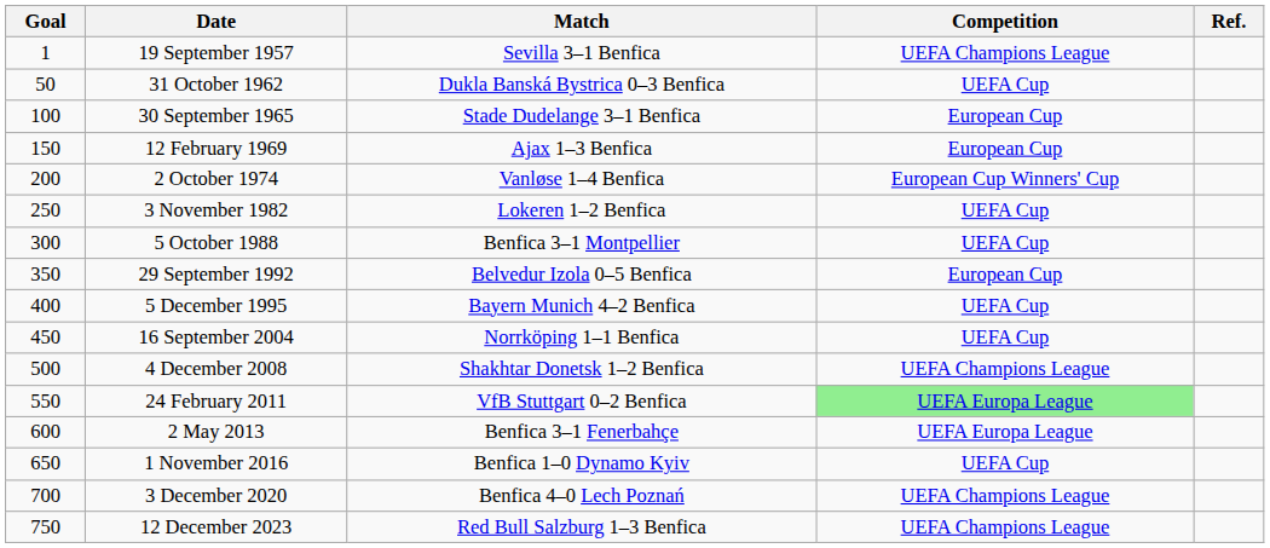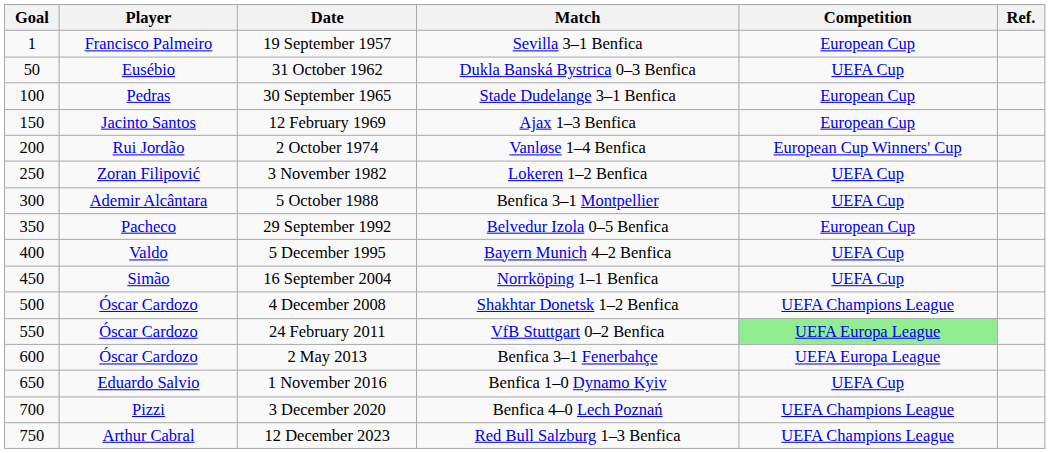 <table class="wikitable unsortable" style="text-align:center; width:80%;">
 <tr>
 <th>Goal</th>
+<th>Player</th>
 <th>Date</th>
 <th>Match</th>
 <th>Competition</th>
 <th>Ref.</th>
 </tr>
 <tr>
 <td>1</td>
+<td> <a href='#'>Francisco Palmeiro</a></td>
 <td>19 September 1957</td>
 <td> <a href='#'>Sevilla</a> 3–1 Benfica</td>
-<td><a href='#'>UEFA Champions League</a></td>
+<td><a href='#'>European Cup</a></td>
 <td></td>
 </tr>
 <tr>
 <td>50</td>
+<td> <a href='#'>Eusébio</a></td>
 <td>31 October 1962</td>
 <td> <a href='#'>Dukla Banská Bystrica</a> 0–3 Benfica</td>
 <td><a href='#'>UEFA Cup</a></td>
 <td></td>
 </tr>
 <tr>
 <td>100</td>
+<td> <a href='#'>Pedras</a></td>
 <td>30 September 1965</td>
 <td> <a href='#'>Stade Dudelange</a> 3–1 Benfica</td>
 <td><a href='#'>European Cup</a></td>
 <td></td>
 </tr>
 <tr>
 <td>150</td>
+<td> <a href='#'>Jacinto Santos</a></td>
 <td>12 February 1969</td>
 <td> <a href='#'>Ajax</a> 1–3 Benfica</td>
 <td><a href='#'>European Cup</a></td>
 <td></td>
 </tr>
 <tr>
 <td>200</td>
+<td> <a href='#'>Rui Jordão</a></td>
 <td>2 October 1974</td>
 <td> <a href='#'>Vanløse</a> 1–4 Benfica</td>
 <td><a href='#'>European Cup Winners' Cup</a></td>
 <td></td>
 </tr>
 <tr>
 <td>250</td>
+<td> <a href='#'>Zoran Filipović</a></td>
 <td>3 November 1982</td>
 <td> <a href='#'>Lokeren</a> 1–2 Benfica</td>
 <td><a href='#'>UEFA Cup</a></td>
 <td></td>
 </tr>
 <tr>
 <td>300</td>
+<td> <a href='#'>Ademir Alcântara</a></td>
 <td>5 October 1988</td>
 <td>Benfica 3–1 <a href='#'>Montpellier</a> </td>
 <td><a href='#'>UEFA Cup</a></td>
 <td></td>
 </tr>
 <tr>
 <td>350</td>
+<td> <a href='#'>Pacheco</a></td>
 <td>29 September 1992</td>
 <td> <a href='#'>Belvedur Izola</a> 0–5 Benfica</td>
 <td><a href='#'>European Cup</a></td>
 <td></td>
 </tr>
 <tr>
 <td>400</td>
+<td> <a href='#'>Valdo</a></td>
 <td>5 December 1995</td>
 <td> <a href='#'>Bayern Munich</a> 4–2 Benfica</td>
 <td><a href='#'>UEFA Cup</a></td>
 <td></td>
 </tr>
 <tr>
 <td>450</td>
+<td> <a href='#'>Simão</a></td>
 <td>16 September 2004</td>
 <td> <a href='#'>Norrköping</a> 1–1 Benfica</td>
 <td><a href='#'>UEFA Cup</a></td>
 <td></td>
 </tr>
 <tr>
 <td>500</td>
+<td> <a href='#'>Óscar Cardozo</a></td>
 <td>4 December 2008</td>
 <td> <a href='#'>Shakhtar Donetsk</a> 1–2 Benfica</td>
 <td><a href='#'>UEFA Champions League</a></td>
 <td></td>
 </tr>
 <tr>
 <td>550</td>
+<td> <a href='#'>Óscar Cardozo</a></td>
 <td>24 February 2011</td>
 <td> <a href='#'>VfB Stuttgart</a> 0–2 Benfica</td>
 <td style="background: lightgreen;"><a href='#'>UEFA Europa League</a></td>
 <td></td>
 </tr>
 <tr>
 <td>600</td>
+<td> <a href='#'>Óscar Cardozo</a></td>
 <td>2 May 2013</td>
 <td>Benfica 3–1 <a href='#'>Fenerbahçe</a> </td>
 <td><a href='#'>UEFA Europa League</a></td>
 <td></td>
 </tr>
 <tr>
 <td>650</td>
+<td> <a href='#'>Eduardo Salvio</a></td>
 <td>1 November 2016</td>
 <td>Benfica 1–0 <a href='#'>Dynamo Kyiv</a> </td>
 <td><a href='#'>UEFA Cup</a></td>
 <td></td>
 </tr>
 <tr>
 <td>700</td>
+<td> <a href='#'>Pizzi</a></td>
 <td>3 December 2020</td>
 <td>Benfica 4–0 <a href='#'>Lech Poznań</a> </td>
 <td><a href='#'>UEFA Champions League</a></td>
 <td></td>
 </tr>
 <tr>
 <td>750</td>
+<td> <a href='#'>Arthur Cabral</a></td>
 <td>12 December 2023</td>
 <td> <a href='#'>Red Bull Salzburg</a> 1–3 Benfica</td>
 <td><a href='#'>UEFA Champions League</a></td>
 <td></td>
 </tr>
 </table>
